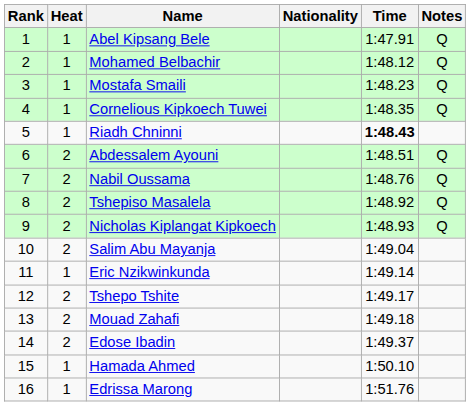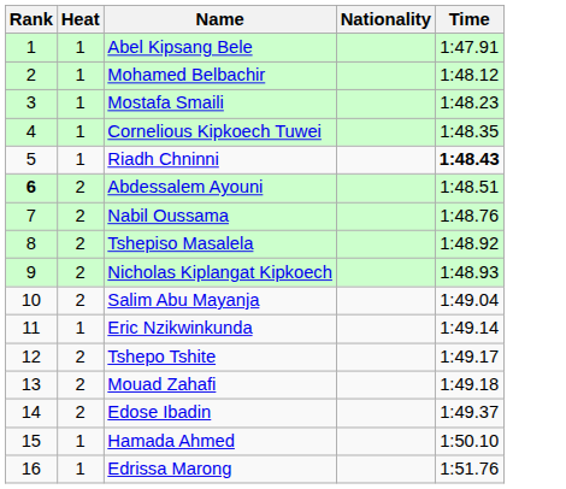 <table class="wikitable sortable" style="text-align:center">
 <tr>
 <th>Rank</th>
 <th>Heat</th>
 <th>Name</th>
 <th>Nationality</th>
 <th>Time</th>
-<th>Notes</th>
 </tr>
 <tr bgcolor=ccffcc>
 <td>1</td>
 <td>1</td>
 <td align=left><a href='#'>Abel Kipsang Bele</a></td>
 <td align=left></td>
 <td>1:47.91</td>
-<td>Q</td>
 </tr>
 <tr bgcolor=ccffcc>
 <td>2</td>
 <td>1</td>
 <td align=left><a href='#'>Mohamed Belbachir</a></td>
 <td align=left></td>
 <td>1:48.12</td>
-<td>Q</td>
 </tr>
 <tr bgcolor=ccffcc>
 <td>3</td>
 <td>1</td>
 <td align=left><a href='#'>Mostafa Smaili</a></td>
 <td align=left></td>
 <td>1:48.23</td>
-<td>Q</td>
 </tr>
 <tr bgcolor=ccffcc>
 <td>4</td>
 <td>1</td>
 <td align=left><a href='#'>Cornelious Kipkoech Tuwei</a></td>
 <td align=left></td>
 <td>1:48.35</td>
-<td>Q</td>
 </tr>
 <tr>
 <td>5</td>
 <td>1</td>
 <td align=left><a href='#'>Riadh Chninni</a></td>
 <td align=left></td>
 <td><strong>1:48.43</strong></td>
-<td></td>
 </tr>
 <tr bgcolor=ccffcc>
-<td>6</td>
+<td><strong>6</strong></td>
 <td>2</td>
 <td align=left><a href='#'>Abdessalem Ayouni</a></td>
 <td align=left></td>
 <td>1:48.51</td>
-<td>Q</td>
 </tr>
 <tr bgcolor=ccffcc>
 <td>7</td>
 <td>2</td>
 <td align=left><a href='#'>Nabil Oussama</a></td>
 <td align=left></td>
 <td>1:48.76</td>
-<td>Q</td>
 </tr>
 <tr bgcolor=ccffcc>
 <td>8</td>
 <td>2</td>
 <td align=left><a href='#'>Tshepiso Masalela</a></td>
 <td align=left></td>
 <td>1:48.92</td>
-<td>Q</td>
 </tr>
 <tr bgcolor=ccffcc>
 <td>9</td>
 <td>2</td>
 <td align=left><a href='#'>Nicholas Kiplangat Kipkoech</a></td>
 <td align=left></td>
 <td>1:48.93</td>
-<td>Q</td>
 </tr>
 <tr>
 <td>10</td>
 <td>2</td>
 <td align=left><a href='#'>Salim Abu Mayanja</a></td>
 <td align=left></td>
 <td>1:49.04</td>
-<td></td>
 </tr>
 <tr>
 <td>11</td>
 <td>1</td>
 <td align=left><a href='#'>Eric Nzikwinkunda</a></td>
 <td align=left></td>
 <td>1:49.14</td>
-<td></td>
 </tr>
 <tr>
 <td>12</td>
 <td>2</td>
 <td align=left><a href='#'>Tshepo Tshite</a></td>
 <td align=left></td>
 <td>1:49.17</td>
-<td></td>
 </tr>
 <tr>
 <td>13</td>
 <td>2</td>
 <td align=left><a href='#'>Mouad Zahafi</a></td>
 <td align=left></td>
 <td>1:49.18</td>
-<td></td>
 </tr>
 <tr>
 <td>14</td>
 <td>2</td>
 <td align=left><a href='#'>Edose Ibadin</a></td>
 <td align=left></td>
 <td>1:49.37</td>
-<td></td>
 </tr>
 <tr>
 <td>15</td>
 <td>1</td>
 <td align=left><a href='#'>Hamada Ahmed</a></td>
 <td align=left></td>
 <td>1:50.10</td>
-<td></td>
 </tr>
 <tr>
 <td>16</td>
 <td>1</td>
 <td align=left><a href='#'>Edrissa Marong</a></td>
 <td align=left></td>
 <td>1:51.76</td>
-<td></td>
 </tr>
 </table>
